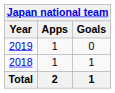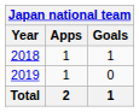 <table class="wikitable" style="text-align:center">
 <tr>
 <th colspan="3"><a href='#'>Japan national team</a></th>
 </tr>
 <tr>
 <th>Year</th>
 <th>Apps</th>
 <th>Goals</th>
 </tr>
 <tr>
+<td><a href='#'>2018</a></td>
+<td>1</td>
+<td>1</td>
+</tr>
+<tr>
 <td><a href='#'>2019</a></td>
 <td>1</td>
 <td>0</td>
-</tr>
-<tr>
-<td><a href='#'>2018</a></td>
-<td>1</td>
-<td>1</td>
 </tr>
 <tr>
 <th>Total</th>
 <th>2</th>
 <th>1</th>
 </tr>
 </table>
